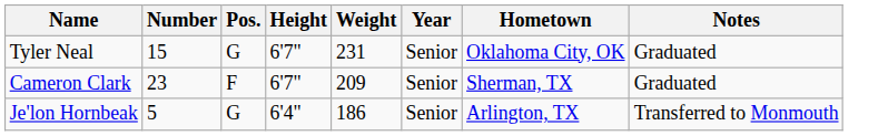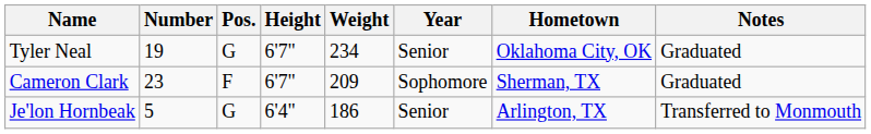 <table class="wikitable sortable" border="1">
 <tr>
 <th>Name</th>
 <th>Number</th>
 <th>Pos.</th>
 <th>Height</th>
 <th>Weight</th>
 <th>Year</th>
 <th>Hometown</th>
 <th class="unsortable">Notes</th>
 </tr>
 <tr>
 <td>Tyler Neal</td>
-<td>15</td>
+<td>19</td>
 <td>G</td>
 <td>6'7"</td>
-<td>231</td>
+<td>234</td>
 <td>Senior</td>
 <td><a href='#'>Oklahoma City, OK</a></td>
 <td>Graduated</td>
 </tr>
 <tr>
 <td><a href='#'>Cameron Clark</a></td>
 <td>23</td>
 <td>F</td>
 <td>6'7"</td>
 <td>209</td>
-<td>Senior</td>
+<td>Sophomore</td>
 <td><a href='#'>Sherman, TX</a></td>
 <td>Graduated</td>
 </tr>
 <tr>
 <td><a href='#'>Je'lon Hornbeak</a></td>
 <td>5</td>
 <td>G</td>
 <td>6'4"</td>
 <td>186</td>
 <td>Senior</td>
 <td><a href='#'>Arlington, TX</a></td>
 <td>Transferred to <a href='#'>Monmouth</a></td>
 </tr>
 </table>
